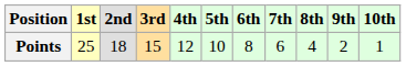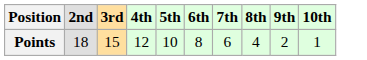 <table class="wikitable" style="font-size: 85%;">
 <tr>
 <th>Position</th>
-<td align="center" style="background-color:#ffffbf"><strong>1st</strong></td>
 <td align="center" style="background-color:#dfdfdf"><strong>2nd</strong></td>
 <td align="center" style="background-color:#ffdf9f"><strong>3rd</strong></td>
 <td align="center" style="background-color:#dfffdf"><strong>4th</strong></td>
 <td align="center" style="background-color:#dfffdf"><strong>5th</strong></td>
 <td align="center" style="background-color:#dfffdf"><strong>6th</strong></td>
 <td align="center" style="background-color:#dfffdf"><strong>7th</strong></td>
 <td align="center" style="background-color:#dfffdf"><strong>8th</strong></td>
 <td align="center" style="background-color:#dfffdf"><strong>9th</strong></td>
 <td align="center" style="background-color:#dfffdf"><strong>10th</strong></td>
 </tr>
 <tr>
 <th>Points</th>
-<td align="center" style="background:#ffffbf">25</td>
 <td align="center" style="background:#dfdfdf">18</td>
 <td align="center" style="background:#ffdf9f">15</td>
 <td align="center" style="background:#dfffdf">12</td>
 <td align="center" style="background:#dfffdf">10</td>
 <td align="center" style="background:#dfffdf">8</td>
 <td align="center" style="background:#dfffdf">6</td>
 <td align="center" style="background:#dfffdf">4</td>
 <td align="center" style="background:#dfffdf">2</td>
 <td align="center" style="background:#dfffdf">1</td>
 </tr>
 </table>
